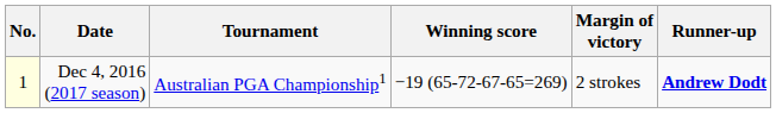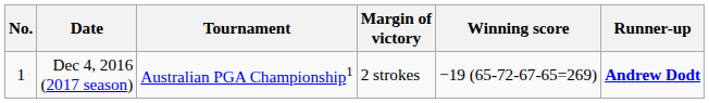 <table class="wikitable" style="font-size:95%;">
 <tr>
 <th>No.</th>
 <th>Date</th>
 <th>Tournament</th>
+<th>Margin of<br>victory</th>
 <th>Winning score</th>
-<th>Margin of<br>victory</th>
 <th>Runner-up</th>
 </tr>
 <tr>
-<td align=center style="background: lightyellow;">1</td>
+<td align=center>1</td>
 <td align=right>Dec 4, 2016<br>(<a href='#'>2017 season</a>)</td>
 <td><a href='#'>Australian PGA Championship</a><sup>1</sup></td>
+<td>2 strokes</td>
 <td>−19 (65-72-67-65=269)</td>
-<td>2 strokes</td>
 <td><strong> <a href='#'>Andrew Dodt</a></strong></td>
 </tr>
 </table>
